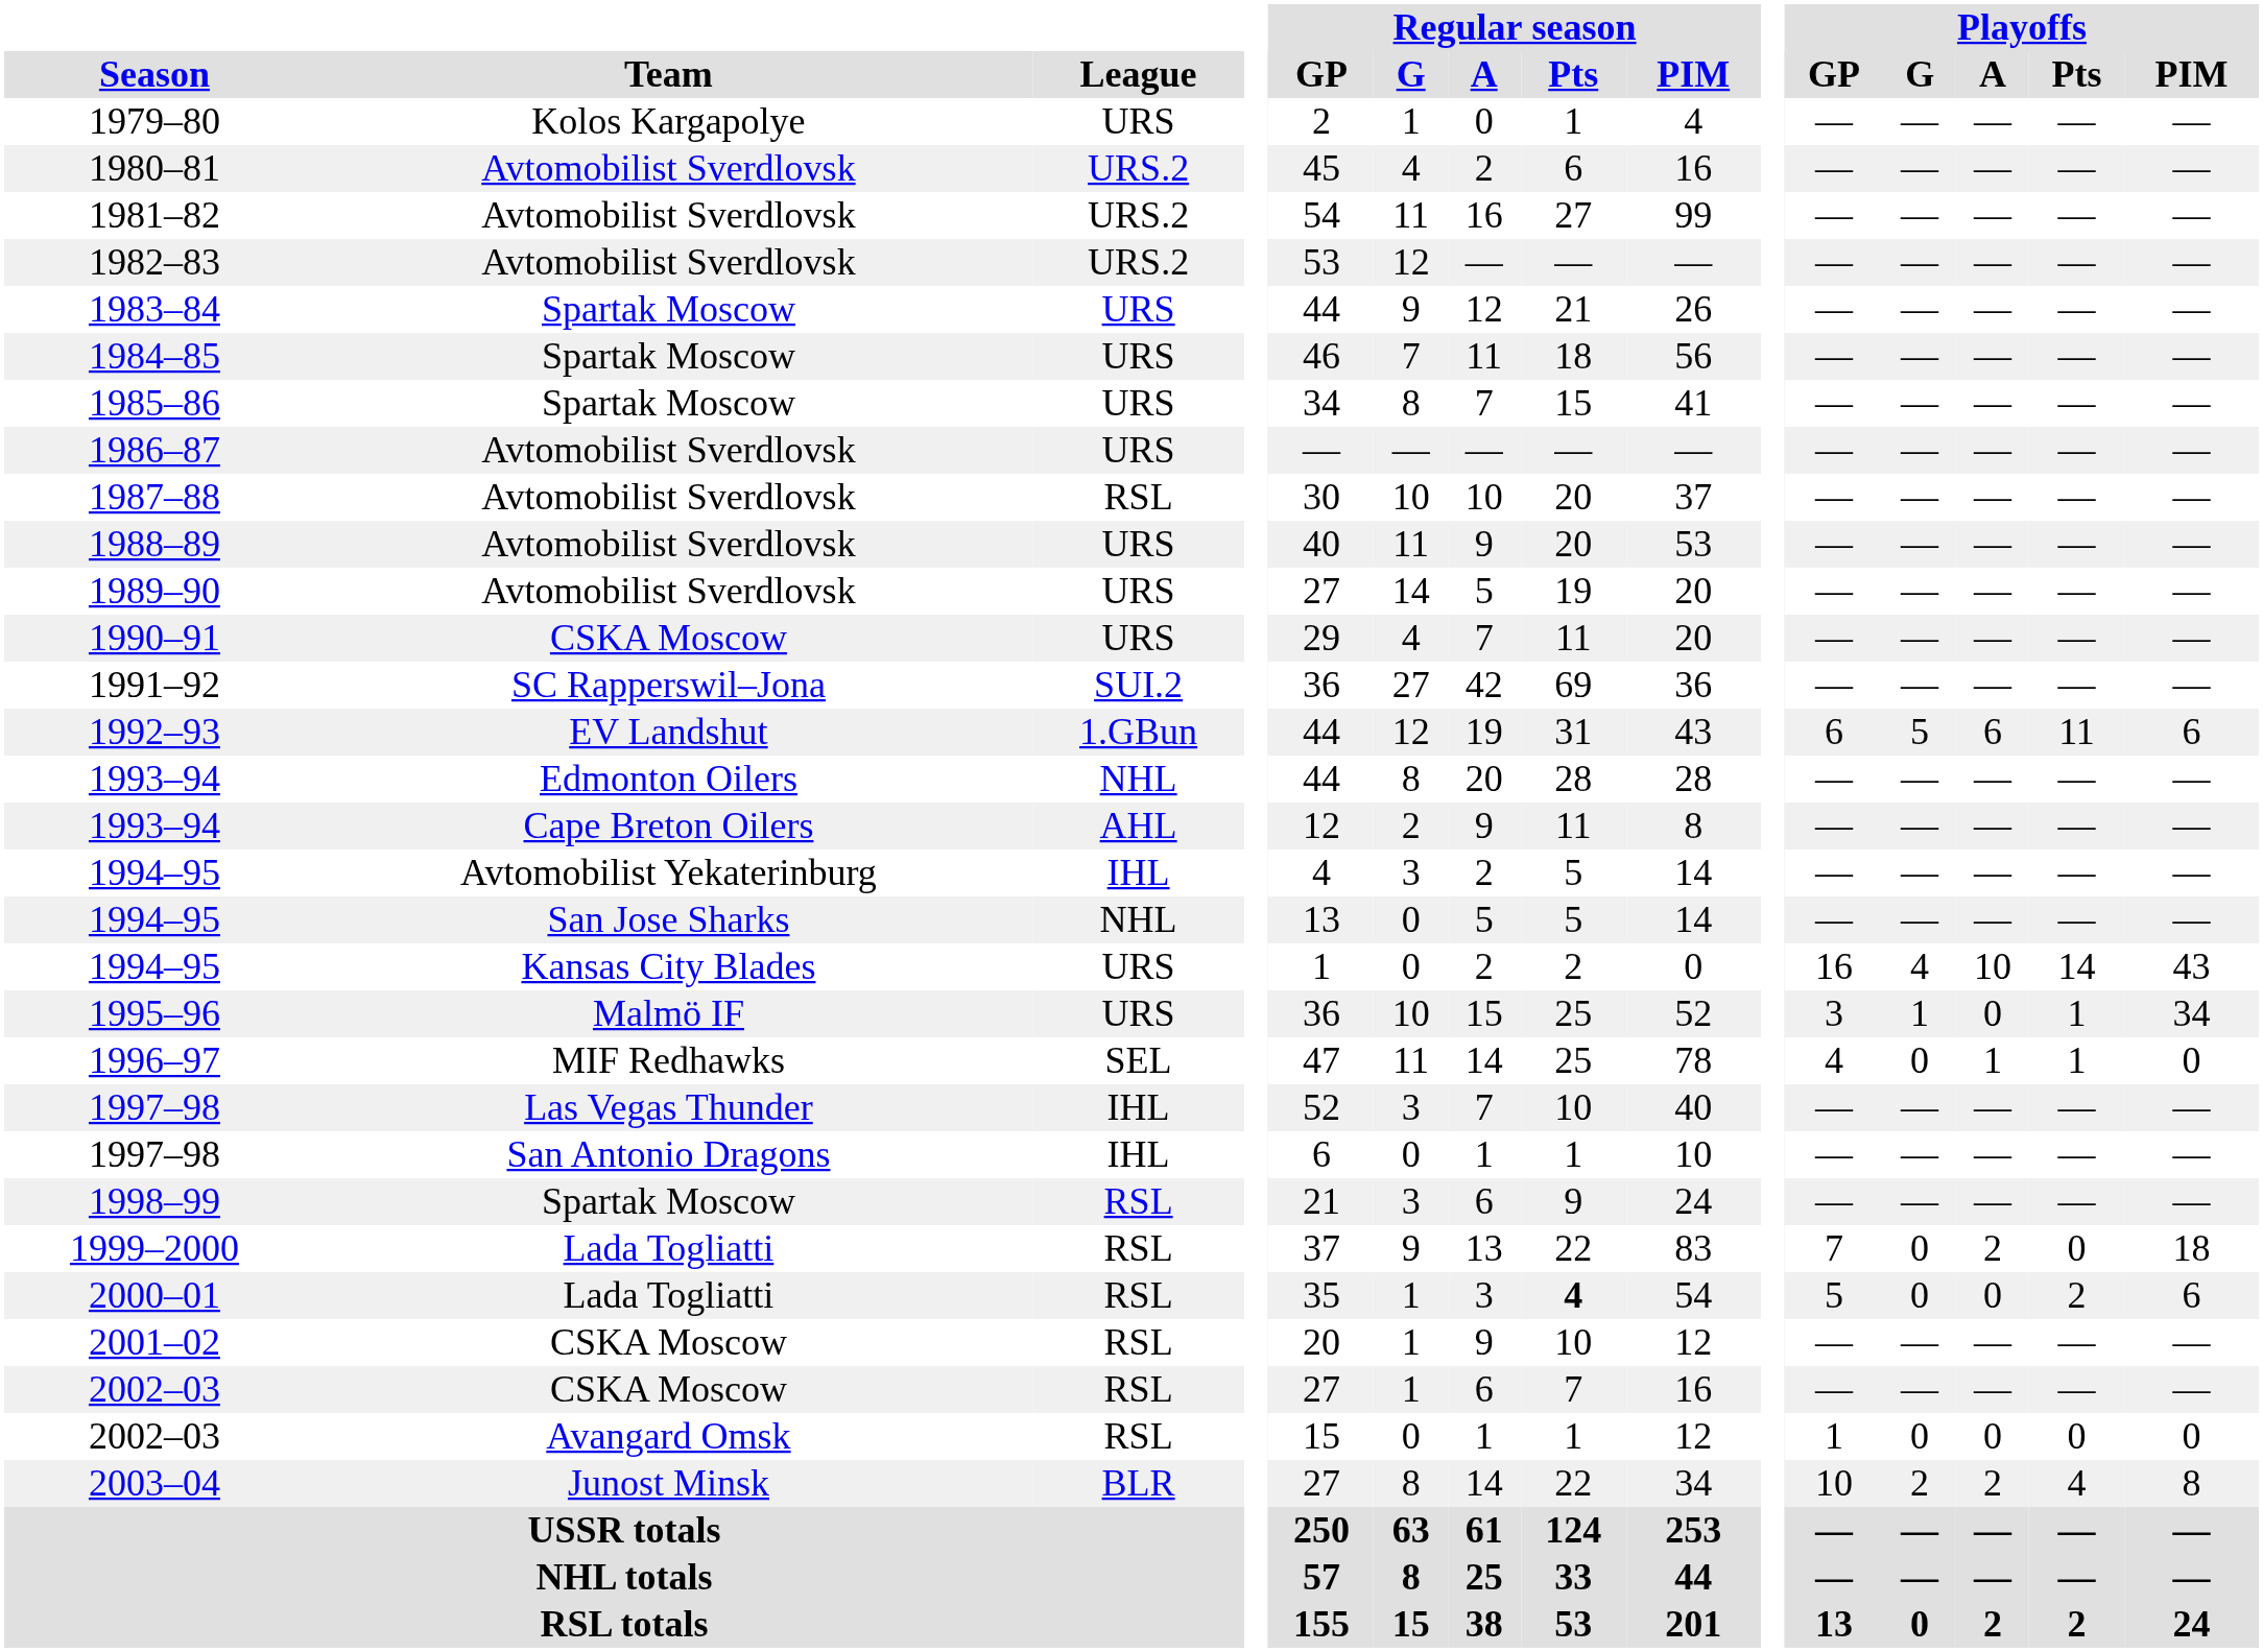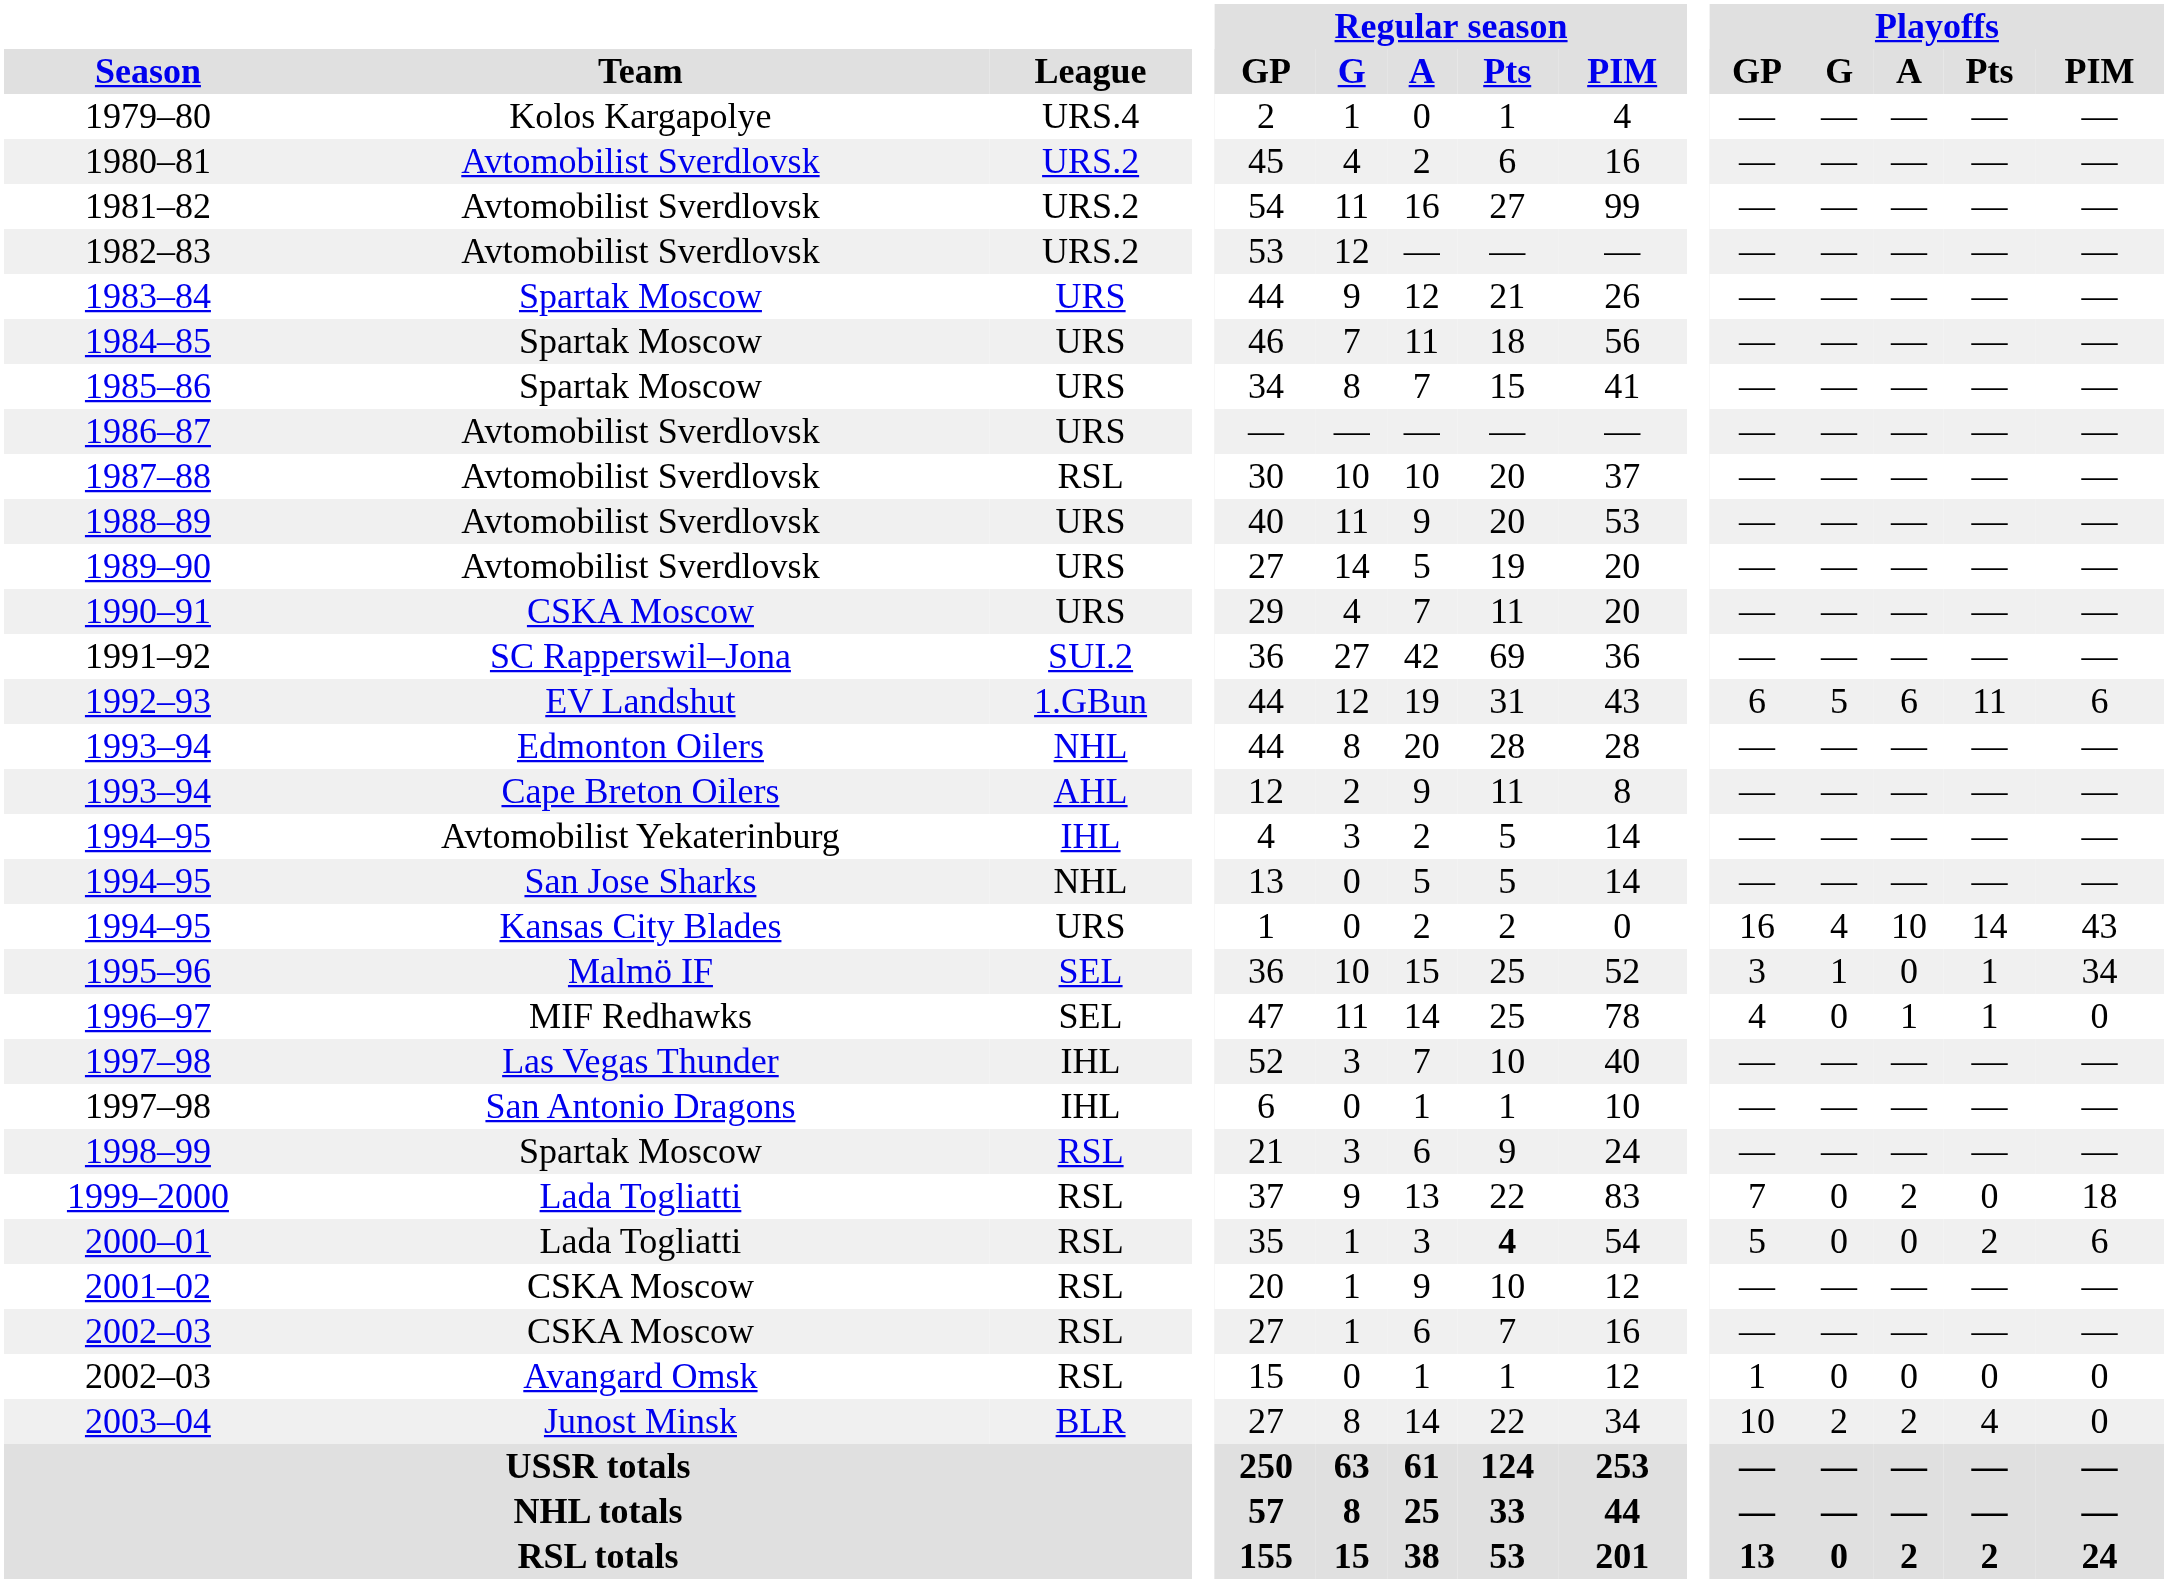 <table border="0" cellpadding="1" cellspacing="0" style="text-align:center; width:60em">
 <tr bgcolor="#e0e0e0">
 <th colspan="3" bgcolor="#ffffff"> </th>
 <th rowspan="99" bgcolor="#ffffff"> </th>
 <th colspan="5"><a href='#'>Regular season</a></th>
 <th rowspan="99" bgcolor="#ffffff"> </th>
 <th colspan="5"><a href='#'>Playoffs</a></th>
 </tr>
 <tr bgcolor="#e0e0e0">
 <th><a href='#'>Season</a></th>
 <th>Team</th>
 <th>League</th>
 <th>GP</th>
 <th><a href='#'>G</a></th>
 <th><a href='#'>A</a></th>
 <th><a href='#'>Pts</a></th>
 <th><a href='#'>PIM</a></th>
 <th>GP</th>
 <th>G</th>
 <th>A</th>
 <th>Pts</th>
 <th>PIM</th>
 </tr>
 <tr>
 <td>1979–80</td>
 <td>Kolos Kargapolye</td>
-<td>URS</td>
+<td>URS.4</td>
 <td>2</td>
 <td>1</td>
 <td>0</td>
 <td>1</td>
 <td>4</td>
 <td>—</td>
 <td>—</td>
 <td>—</td>
 <td>—</td>
 <td>—</td>
 </tr>
 <tr bgcolor="#f0f0f0">
 <td>1980–81</td>
 <td><a href='#'>Avtomobilist Sverdlovsk</a></td>
 <td><a href='#'>URS.2</a></td>
 <td>45</td>
 <td>4</td>
 <td>2</td>
 <td>6</td>
 <td>16</td>
 <td>—</td>
 <td>—</td>
 <td>—</td>
 <td>—</td>
 <td>—</td>
 </tr>
 <tr>
 <td>1981–82</td>
 <td>Avtomobilist Sverdlovsk</td>
 <td>URS.2</td>
 <td>54</td>
 <td>11</td>
 <td>16</td>
 <td>27</td>
 <td>99</td>
 <td>—</td>
 <td>—</td>
 <td>—</td>
 <td>—</td>
 <td>—</td>
 </tr>
 <tr bgcolor="#f0f0f0">
 <td>1982–83</td>
 <td>Avtomobilist Sverdlovsk</td>
 <td>URS.2</td>
 <td>53</td>
 <td>12</td>
 <td>—</td>
 <td>—</td>
 <td>—</td>
 <td>—</td>
 <td>—</td>
 <td>—</td>
 <td>—</td>
 <td>—</td>
 </tr>
 <tr>
 <td><a href='#'>1983–84</a></td>
 <td><a href='#'>Spartak Moscow</a></td>
 <td><a href='#'>URS</a></td>
 <td>44</td>
 <td>9</td>
 <td>12</td>
 <td>21</td>
 <td>26</td>
 <td>—</td>
 <td>—</td>
 <td>—</td>
 <td>—</td>
 <td>—</td>
 </tr>
 <tr bgcolor="#f0f0f0">
 <td><a href='#'>1984–85</a></td>
 <td>Spartak Moscow</td>
 <td>URS</td>
 <td>46</td>
 <td>7</td>
 <td>11</td>
 <td>18</td>
 <td>56</td>
 <td>—</td>
 <td>—</td>
 <td>—</td>
 <td>—</td>
 <td>—</td>
 </tr>
 <tr>
 <td><a href='#'>1985–86</a></td>
 <td>Spartak Moscow</td>
 <td>URS</td>
 <td>34</td>
 <td>8</td>
 <td>7</td>
 <td>15</td>
 <td>41</td>
 <td>—</td>
 <td>—</td>
 <td>—</td>
 <td>—</td>
 <td>—</td>
 </tr>
 <tr bgcolor="#f0f0f0">
 <td><a href='#'>1986–87</a></td>
 <td>Avtomobilist Sverdlovsk</td>
 <td>URS</td>
 <td>—</td>
 <td>—</td>
 <td>—</td>
 <td>—</td>
 <td>—</td>
 <td>—</td>
 <td>—</td>
 <td>—</td>
 <td>—</td>
 <td>—</td>
 </tr>
 <tr>
 <td><a href='#'>1987–88</a></td>
 <td>Avtomobilist Sverdlovsk</td>
 <td>RSL</td>
 <td>30</td>
 <td>10</td>
 <td>10</td>
 <td>20</td>
 <td>37</td>
 <td>—</td>
 <td>—</td>
 <td>—</td>
 <td>—</td>
 <td>—</td>
 </tr>
 <tr bgcolor="#f0f0f0">
 <td><a href='#'>1988–89</a></td>
 <td>Avtomobilist Sverdlovsk</td>
 <td>URS</td>
 <td>40</td>
 <td>11</td>
 <td>9</td>
 <td>20</td>
 <td>53</td>
 <td>—</td>
 <td>—</td>
 <td>—</td>
 <td>—</td>
 <td>—</td>
 </tr>
 <tr>
 <td><a href='#'>1989–90</a></td>
 <td>Avtomobilist Sverdlovsk</td>
 <td>URS</td>
 <td>27</td>
 <td>14</td>
 <td>5</td>
 <td>19</td>
 <td>20</td>
 <td>—</td>
 <td>—</td>
 <td>—</td>
 <td>—</td>
 <td>—</td>
 </tr>
 <tr bgcolor="#f0f0f0">
 <td><a href='#'>1990–91</a></td>
 <td><a href='#'>CSKA Moscow</a></td>
 <td>URS</td>
 <td>29</td>
 <td>4</td>
 <td>7</td>
 <td>11</td>
 <td>20</td>
 <td>—</td>
 <td>—</td>
 <td>—</td>
 <td>—</td>
 <td>—</td>
 </tr>
 <tr>
 <td>1991–92</td>
 <td><a href='#'>SC Rapperswil–Jona</a></td>
 <td><a href='#'>SUI.2</a></td>
 <td>36</td>
 <td>27</td>
 <td>42</td>
 <td>69</td>
 <td>36</td>
 <td>—</td>
 <td>—</td>
 <td>—</td>
 <td>—</td>
 <td>—</td>
 </tr>
 <tr bgcolor="#f0f0f0">
 <td><a href='#'>1992–93</a></td>
 <td><a href='#'>EV Landshut</a></td>
 <td><a href='#'>1.GBun</a></td>
 <td>44</td>
 <td>12</td>
 <td>19</td>
 <td>31</td>
 <td>43</td>
 <td>6</td>
 <td>5</td>
 <td>6</td>
 <td>11</td>
 <td>6</td>
 </tr>
 <tr>
 <td><a href='#'>1993–94</a></td>
 <td><a href='#'>Edmonton Oilers</a></td>
 <td><a href='#'>NHL</a></td>
 <td>44</td>
 <td>8</td>
 <td>20</td>
 <td>28</td>
 <td>28</td>
 <td>—</td>
 <td>—</td>
 <td>—</td>
 <td>—</td>
 <td>—</td>
 </tr>
 <tr bgcolor="#f0f0f0">
 <td><a href='#'>1993–94</a></td>
 <td><a href='#'>Cape Breton Oilers</a></td>
 <td><a href='#'>AHL</a></td>
 <td>12</td>
 <td>2</td>
 <td>9</td>
 <td>11</td>
 <td>8</td>
 <td>—</td>
 <td>—</td>
 <td>—</td>
 <td>—</td>
 <td>—</td>
 </tr>
 <tr>
 <td><a href='#'>1994–95</a></td>
 <td>Avtomobilist Yekaterinburg</td>
 <td><a href='#'>IHL</a></td>
 <td>4</td>
 <td>3</td>
 <td>2</td>
 <td>5</td>
 <td>14</td>
 <td>—</td>
 <td>—</td>
 <td>—</td>
 <td>—</td>
 <td>—</td>
 </tr>
 <tr bgcolor="#f0f0f0">
 <td><a href='#'>1994–95</a></td>
 <td><a href='#'>San Jose Sharks</a></td>
 <td>NHL</td>
 <td>13</td>
 <td>0</td>
 <td>5</td>
 <td>5</td>
 <td>14</td>
 <td>—</td>
 <td>—</td>
 <td>—</td>
 <td>—</td>
 <td>—</td>
 </tr>
 <tr>
 <td><a href='#'>1994–95</a></td>
 <td><a href='#'>Kansas City Blades</a></td>
 <td>URS</td>
 <td>1</td>
 <td>0</td>
 <td>2</td>
 <td>2</td>
 <td>0</td>
 <td>16</td>
 <td>4</td>
 <td>10</td>
 <td>14</td>
 <td>43</td>
 </tr>
 <tr bgcolor="#f0f0f0">
 <td><a href='#'>1995–96</a></td>
 <td><a href='#'>Malmö IF</a></td>
-<td>URS</td>
+<td><a href='#'>SEL</a></td>
 <td>36</td>
 <td>10</td>
 <td>15</td>
 <td>25</td>
 <td>52</td>
 <td>3</td>
 <td>1</td>
 <td>0</td>
 <td>1</td>
 <td>34</td>
 </tr>
 <tr>
 <td><a href='#'>1996–97</a></td>
 <td>MIF Redhawks</td>
 <td>SEL</td>
 <td>47</td>
 <td>11</td>
 <td>14</td>
 <td>25</td>
 <td>78</td>
 <td>4</td>
 <td>0</td>
 <td>1</td>
 <td>1</td>
 <td>0</td>
 </tr>
 <tr bgcolor="#f0f0f0">
 <td><a href='#'>1997–98</a></td>
 <td><a href='#'>Las Vegas Thunder</a></td>
 <td>IHL</td>
 <td>52</td>
 <td>3</td>
 <td>7</td>
 <td>10</td>
 <td>40</td>
 <td>—</td>
 <td>—</td>
 <td>—</td>
 <td>—</td>
 <td>—</td>
 </tr>
 <tr>
 <td>1997–98</td>
 <td><a href='#'>San Antonio Dragons</a></td>
 <td>IHL</td>
 <td>6</td>
 <td>0</td>
 <td>1</td>
 <td>1</td>
 <td>10</td>
 <td>—</td>
 <td>—</td>
 <td>—</td>
 <td>—</td>
 <td>—</td>
 </tr>
 <tr bgcolor="#f0f0f0">
 <td><a href='#'>1998–99</a></td>
 <td>Spartak Moscow</td>
 <td><a href='#'>RSL</a></td>
 <td>21</td>
 <td>3</td>
 <td>6</td>
 <td>9</td>
 <td>24</td>
 <td>—</td>
 <td>—</td>
 <td>—</td>
 <td>—</td>
 <td>—</td>
 </tr>
 <tr>
 <td><a href='#'>1999–2000</a></td>
 <td><a href='#'>Lada Togliatti</a></td>
 <td>RSL</td>
 <td>37</td>
 <td>9</td>
 <td>13</td>
 <td>22</td>
 <td>83</td>
 <td>7</td>
 <td>0</td>
 <td>2</td>
 <td>0</td>
 <td>18</td>
 </tr>
 <tr bgcolor="#f0f0f0">
 <td><a href='#'>2000–01</a></td>
 <td>Lada Togliatti</td>
 <td>RSL</td>
 <td>35</td>
 <td>1</td>
 <td>3</td>
 <td><strong>4</strong></td>
 <td>54</td>
 <td>5</td>
 <td>0</td>
 <td>0</td>
 <td>2</td>
 <td>6</td>
 </tr>
 <tr>
 <td><a href='#'>2001–02</a></td>
 <td>CSKA Moscow</td>
 <td>RSL</td>
 <td>20</td>
 <td>1</td>
 <td>9</td>
 <td>10</td>
 <td>12</td>
 <td>—</td>
 <td>—</td>
 <td>—</td>
 <td>—</td>
 <td>—</td>
 </tr>
 <tr bgcolor="#f0f0f0">
 <td><a href='#'>2002–03</a></td>
 <td>CSKA Moscow</td>
 <td>RSL</td>
 <td>27</td>
 <td>1</td>
 <td>6</td>
 <td>7</td>
 <td>16</td>
 <td>—</td>
 <td>—</td>
 <td>—</td>
 <td>—</td>
 <td>—</td>
 </tr>
 <tr>
 <td>2002–03</td>
 <td><a href='#'>Avangard Omsk</a></td>
 <td>RSL</td>
 <td>15</td>
 <td>0</td>
 <td>1</td>
 <td>1</td>
 <td>12</td>
 <td>1</td>
 <td>0</td>
 <td>0</td>
 <td>0</td>
 <td>0</td>
 </tr>
 <tr bgcolor="#f0f0f0">
 <td><a href='#'>2003–04</a></td>
 <td><a href='#'>Junost Minsk</a></td>
 <td><a href='#'>BLR</a></td>
 <td>27</td>
 <td>8</td>
 <td>14</td>
 <td>22</td>
 <td>34</td>
 <td>10</td>
 <td>2</td>
 <td>2</td>
 <td>4</td>
-<td>8</td>
+<td>0</td>
 </tr>
 <tr bgcolor="#e0e0e0">
 <th colspan="3">USSR totals</th>
 <th>250</th>
 <th>63</th>
 <th>61</th>
 <th>124</th>
 <th>253</th>
 <th>—</th>
 <th>—</th>
 <th>—</th>
 <th>—</th>
 <th>—</th>
 </tr>
 <tr bgcolor="#e0e0e0">
 <th colspan="3">NHL totals</th>
 <th>57</th>
 <th>8</th>
 <th>25</th>
 <th>33</th>
 <th>44</th>
 <th>—</th>
 <th>—</th>
 <th>—</th>
 <th>—</th>
 <th>—</th>
 </tr>
 <tr bgcolor="#e0e0e0">
 <th colspan="3">RSL totals</th>
 <th>155</th>
 <th>15</th>
 <th>38</th>
 <th>53</th>
 <th>201</th>
 <th>13</th>
 <th>0</th>
 <th>2</th>
 <th>2</th>
 <th>24</th>
 </tr>
 </table>
